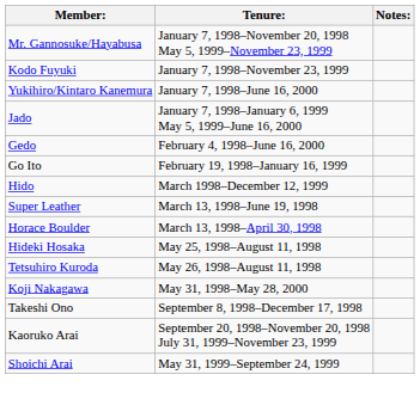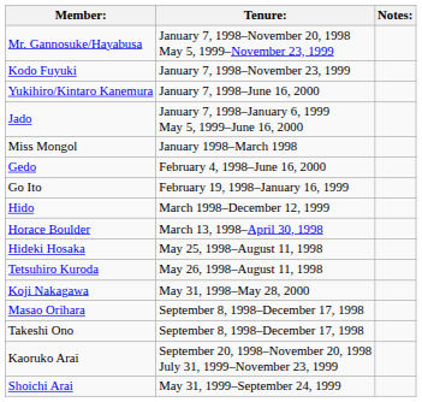 <table class="wikitable">
 <tr>
 <th>Member:</th>
 <th>Tenure:</th>
 <th>Notes:</th>
 </tr>
 <tr>
 <td><a href='#'>Mr. Gannosuke/Hayabusa</a></td>
 <td>January 7, 1998–November 20, 1998<br>May 5, 1999–<a href='#'>November 23, 1999</a></td>
 <td></td>
 </tr>
 <tr>
 <td><a href='#'>Kodo Fuyuki</a></td>
 <td>January 7, 1998–November 23, 1999</td>
 <td></td>
 </tr>
 <tr>
 <td><a href='#'>Yukihiro/Kintaro Kanemura</a></td>
 <td>January 7, 1998–June 16, 2000</td>
 <td></td>
 </tr>
 <tr>
 <td><a href='#'>Jado</a></td>
 <td>January 7, 1998–January 6, 1999<br>May 5, 1999–June 16, 2000</td>
 <td></td>
 </tr>
 <tr>
+<td>Miss Mongol</td>
+<td>January 1998–March 1998</td>
+<td></td>
+</tr>
+<tr>
 <td><a href='#'>Gedo</a></td>
 <td>February 4, 1998–June 16, 2000</td>
 <td></td>
 </tr>
 <tr>
 <td>Go Ito</td>
 <td>February 19, 1998–January 16, 1999</td>
 <td></td>
 </tr>
 <tr>
 <td><a href='#'>Hido</a></td>
 <td>March 1998–December 12, 1999</td>
-<td></td>
-</tr>
-<tr>
-<td><a href='#'>Super Leather</a></td>
-<td>March 13, 1998–June 19, 1998</td>
 <td></td>
 </tr>
 <tr>
 <td><a href='#'>Horace Boulder</a></td>
 <td>March 13, 1998–<a href='#'>April 30, 1998</a></td>
 <td></td>
 </tr>
 <tr>
 <td><a href='#'>Hideki Hosaka</a></td>
 <td>May 25, 1998–August 11, 1998</td>
 <td></td>
 </tr>
 <tr>
 <td><a href='#'>Tetsuhiro Kuroda</a></td>
 <td>May 26, 1998–August 11, 1998</td>
 <td></td>
 </tr>
 <tr>
 <td><a href='#'>Koji Nakagawa</a></td>
 <td>May 31, 1998–May 28, 2000</td>
 <td></td>
 </tr>
 <tr>
+<td><a href='#'>Masao Orihara</a></td>
+<td>September 8, 1998–December 17, 1998</td>
+<td></td>
+</tr>
+<tr>
 <td>Takeshi Ono</td>
 <td>September 8, 1998–December 17, 1998</td>
 <td></td>
 </tr>
 <tr>
 <td>Kaoruko Arai</td>
 <td>September 20, 1998–November 20, 1998<br>July 31, 1999–November 23, 1999</td>
 <td></td>
 </tr>
 <tr>
 <td><a href='#'>Shoichi Arai</a></td>
 <td>May 31, 1999–September 24, 1999</td>
 <td></td>
 </tr>
 </table>
